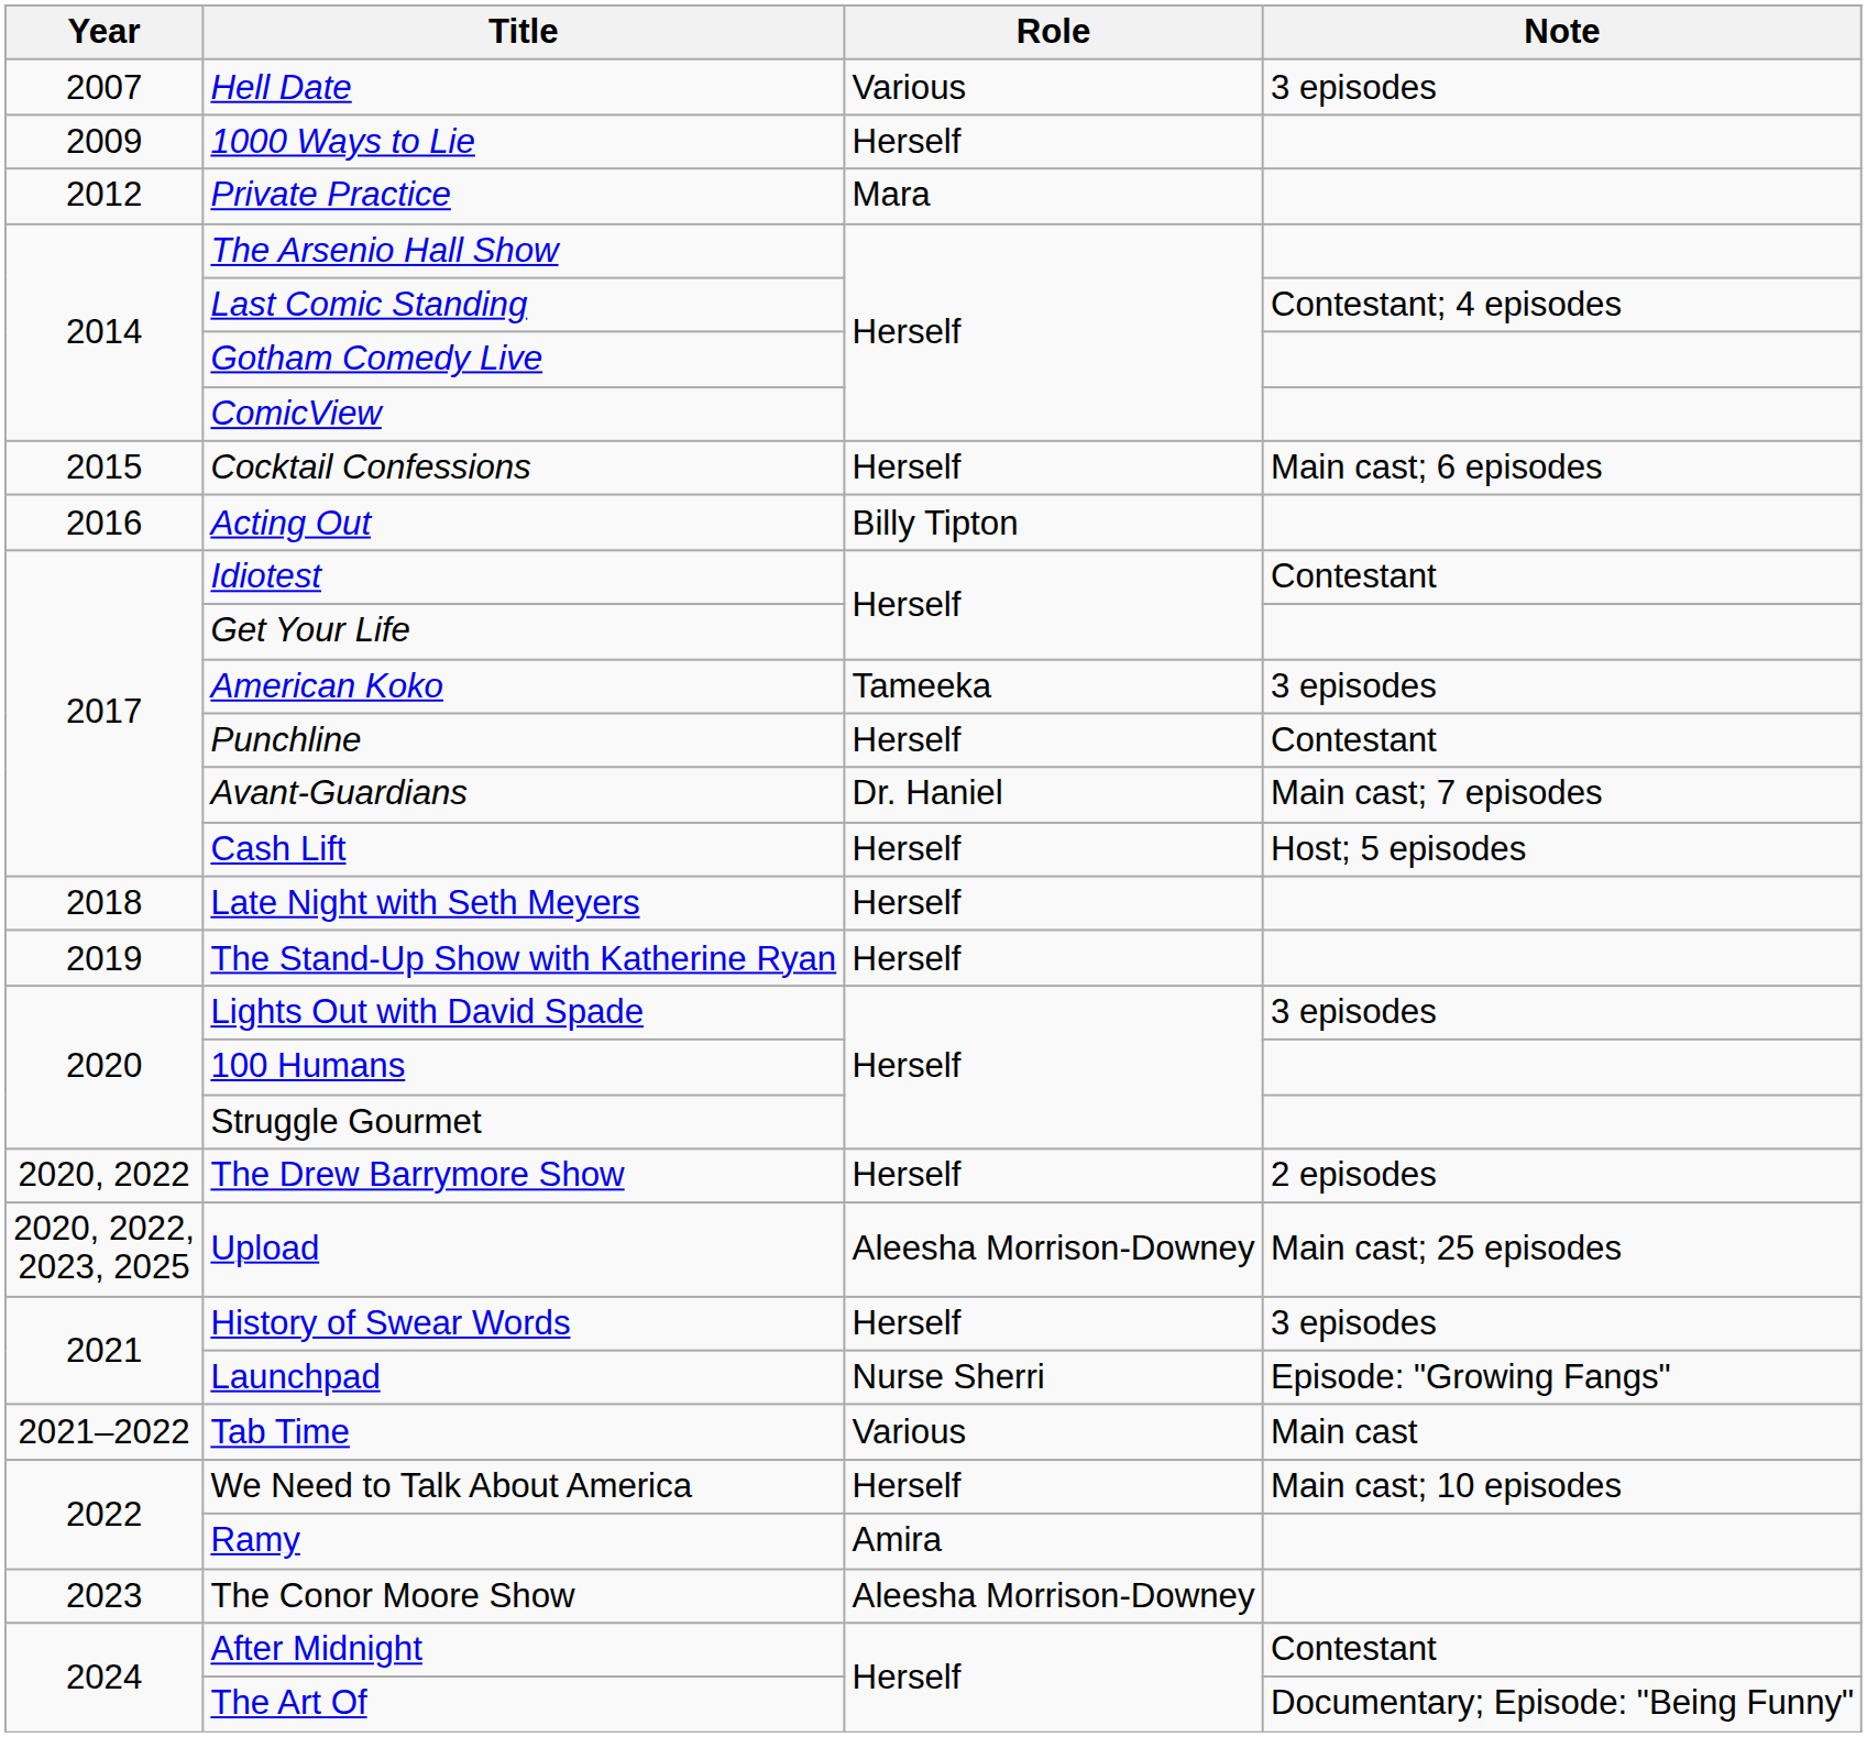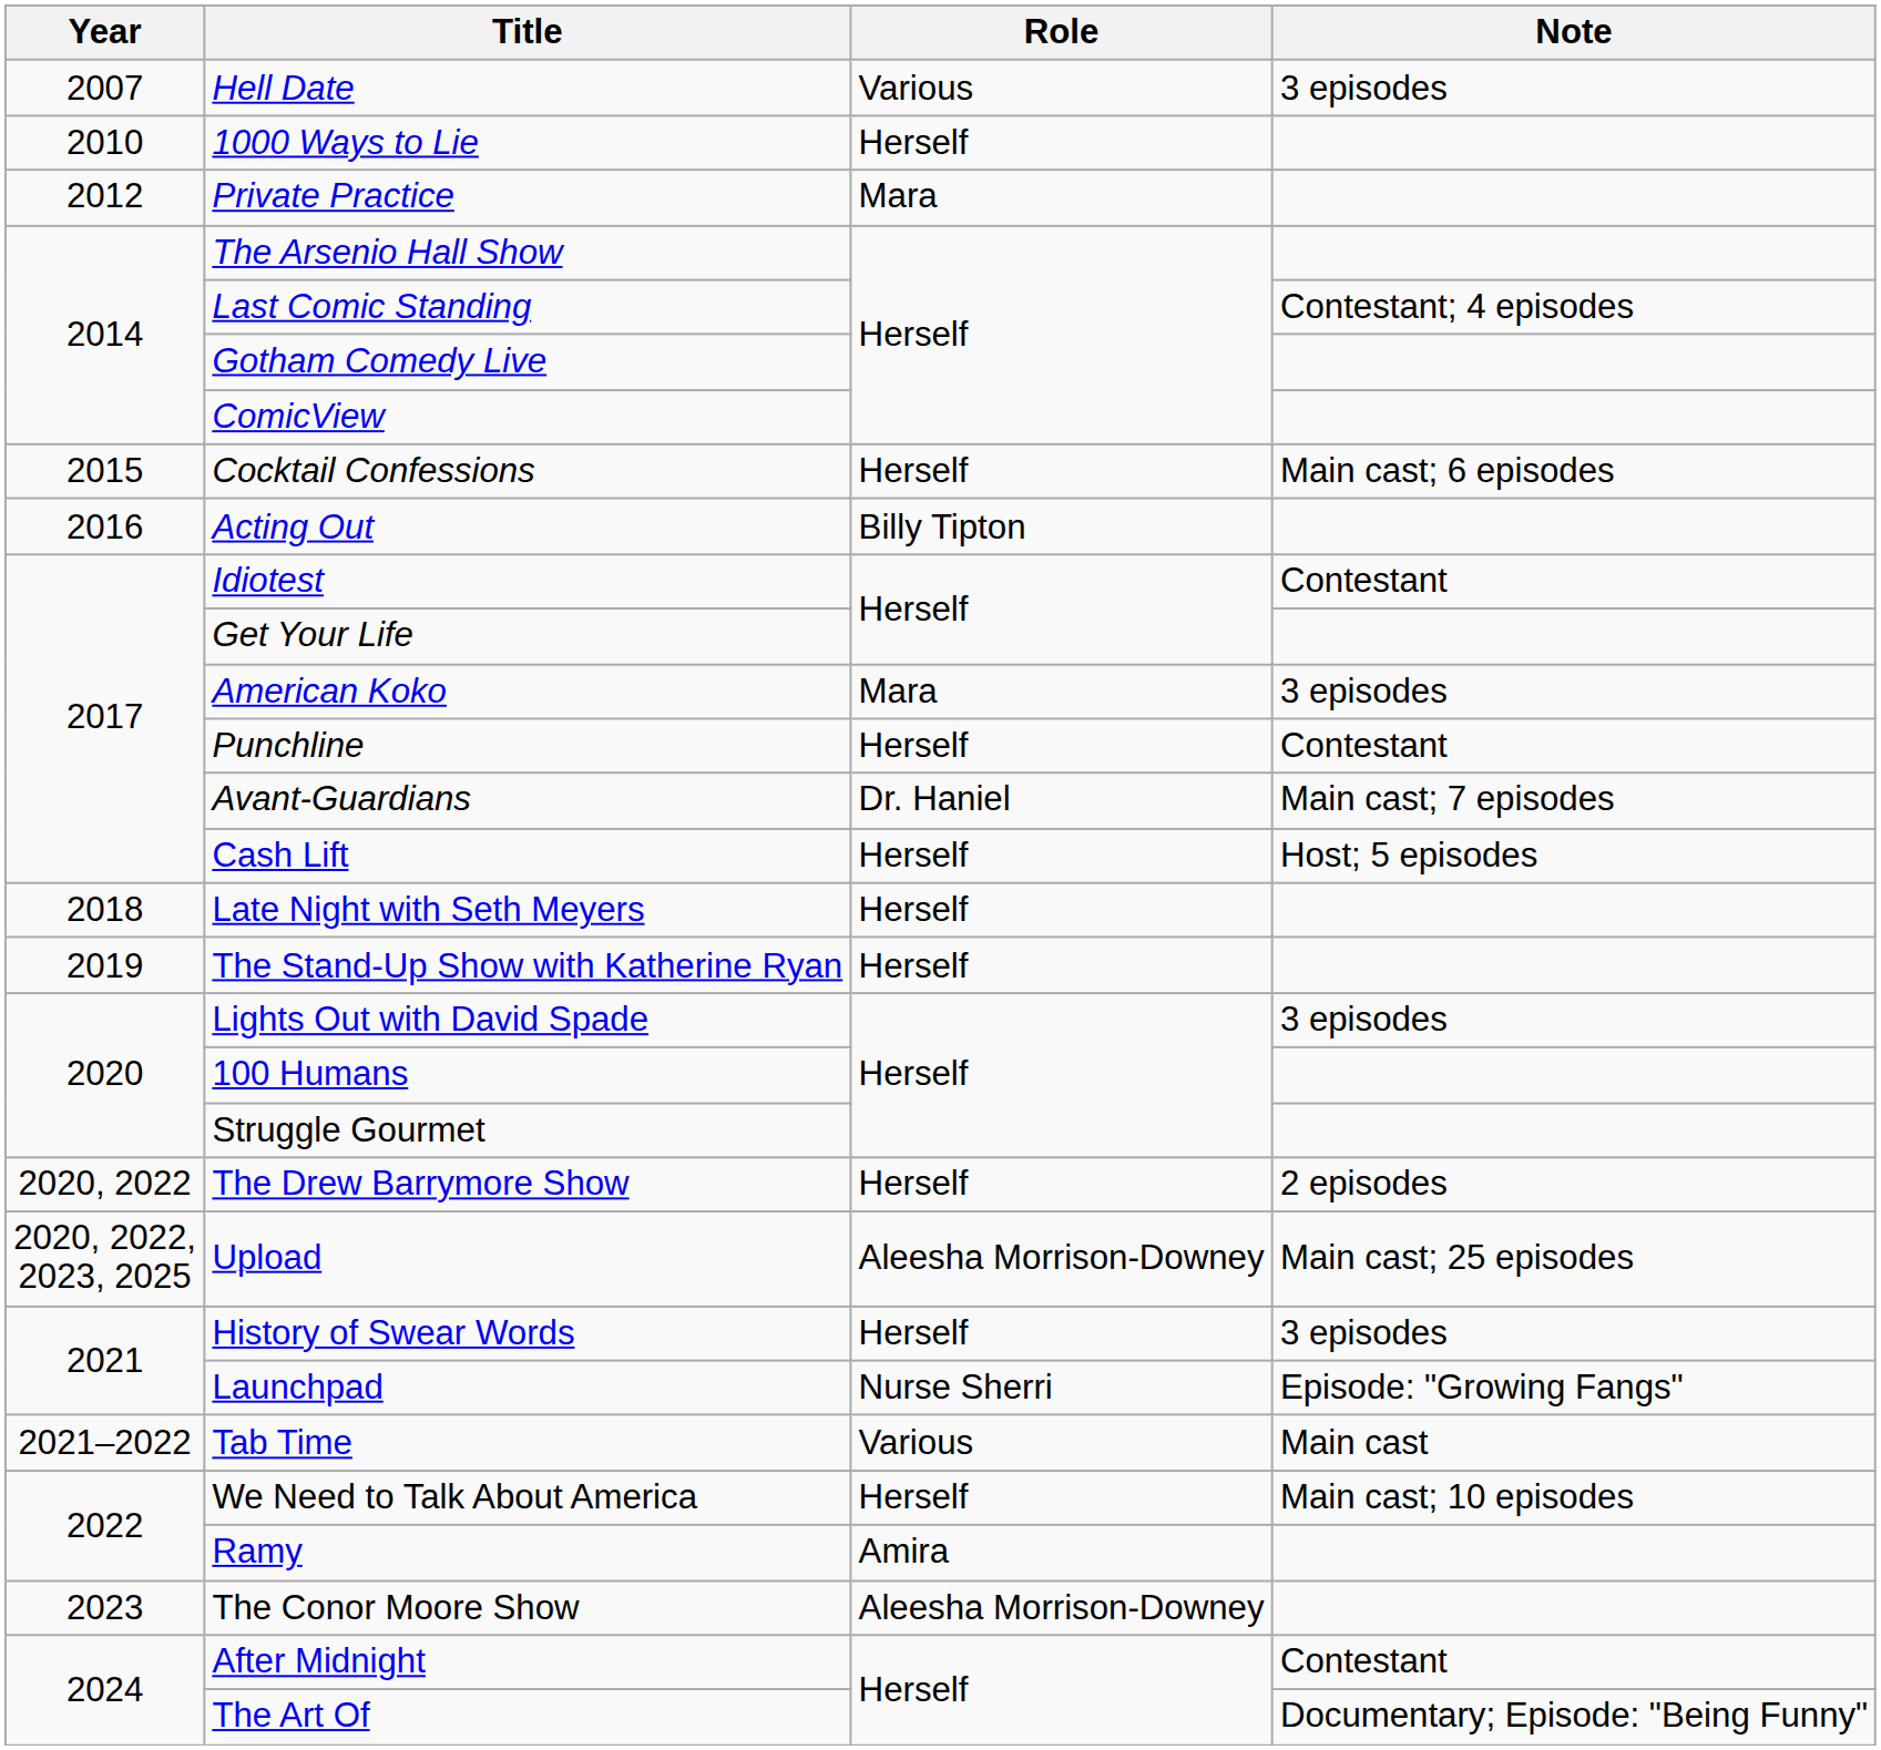 <table class="wikitable sortable">
 <tr>
 <th>Year</th>
 <th>Title</th>
 <th>Role</th>
 <th>Note</th>
 </tr>
 <tr>
 <td align="center">2007</td>
 <td><em><a href='#'>Hell Date</a></em></td>
 <td>Various</td>
 <td>3 episodes</td>
 </tr>
 <tr>
-<td align="center">2009</td>
+<td align="center">2010</td>
 <td><em><a href='#'>1000 Ways to Lie</a></em></td>
 <td>Herself</td>
 <td></td>
 </tr>
 <tr>
 <td align="center">2012</td>
 <td><em><a href='#'>Private Practice</a></em></td>
 <td>Mara</td>
 <td></td>
 </tr>
 <tr>
 <td rowspan="4" align="center">2014</td>
 <td><em><a href='#'>The Arsenio Hall Show</a></em></td>
 <td rowspan="4">Herself</td>
 <td></td>
 </tr>
 <tr>
 <td><em><a href='#'>Last Comic Standing</a></em></td>
 <td>Contestant; 4 episodes</td>
 </tr>
 <tr>
 <td><em><a href='#'>Gotham Comedy Live</a></em></td>
 <td></td>
 </tr>
 <tr>
 <td><em><a href='#'>ComicView</a></em></td>
 <td></td>
 </tr>
 <tr>
 <td align="center">2015</td>
 <td><em>Cocktail Confessions</em></td>
 <td>Herself</td>
 <td>Main cast; 6 episodes</td>
 </tr>
 <tr>
 <td align="center">2016</td>
 <td><em><a href='#'>Acting Out</a></em></td>
 <td>Billy Tipton</td>
 <td></td>
 </tr>
 <tr>
 <td rowspan="6" align="center">2017</td>
 <td><em><a href='#'>Idiotest</a></em></td>
 <td rowspan="2">Herself</td>
 <td>Contestant</td>
 </tr>
 <tr>
 <td><em>Get Your Life</em></td>
 <td></td>
 </tr>
 <tr>
 <td><em><a href='#'>American Koko</a></em></td>
-<td>Tameeka</td>
+<td>Mara</td>
 <td>3 episodes</td>
 </tr>
 <tr>
 <td><em>Punchline</em></td>
 <td>Herself</td>
 <td>Contestant</td>
 </tr>
 <tr>
 <td><em>Avant-Guardians</td>
 <td>Dr. Haniel</td>
 <td>Main cast; 7 episodes</td>
 </tr>
 <tr>
 <td></em><a href='#'>Cash Lift</a><em></td>
 <td>Herself</td>
 <td>Host; 5 episodes</td>
 </tr>
 <tr>
 <td align="center">2018</td>
 <td></em><a href='#'>Late Night with Seth Meyers</a><em></td>
 <td>Herself</td>
 <td></td>
 </tr>
 <tr>
 <td align="center">2019</td>
 <td></em><a href='#'>The Stand-Up Show with Katherine Ryan</a><em></td>
 <td>Herself</td>
 <td></td>
 </tr>
 <tr>
 <td rowspan="3" align="center">2020</td>
 <td></em><a href='#'>Lights Out with David Spade</a><em></td>
 <td rowspan="3">Herself</td>
 <td>3 episodes</td>
 </tr>
 <tr>
 <td></em><a href='#'>100 Humans</a><em></td>
 <td></td>
 </tr>
 <tr>
 <td></em>Struggle Gourmet<em></td>
 <td></td>
 </tr>
 <tr>
 <td align="center">2020, 2022</td>
 <td></em><a href='#'>The Drew Barrymore Show</a><em></td>
 <td>Herself</td>
 <td>2 episodes</td>
 </tr>
 <tr>
 <td align="center">2020, 2022,<br>2023, 2025</td>
 <td></em><a href='#'>Upload</a><em></td>
 <td>Aleesha Morrison-Downey</td>
 <td>Main cast; 25 episodes</td>
 </tr>
 <tr>
 <td rowspan="2" align="center">2021</td>
 <td></em><a href='#'>History of Swear Words</a><em></td>
 <td>Herself</td>
 <td>3 episodes</td>
 </tr>
 <tr>
 <td></em><a href='#'>Launchpad</a><em></td>
 <td>Nurse Sherri</td>
 <td>Episode: "Growing Fangs"</td>
 </tr>
 <tr>
 <td align="center">2021–2022</td>
 <td></em><a href='#'>Tab Time</a><em></td>
 <td>Various</td>
 <td>Main cast</td>
 </tr>
 <tr>
 <td rowspan="2" align="center">2022</td>
 <td></em>We Need to Talk About America<em></td>
 <td>Herself</td>
 <td>Main cast; 10 episodes</td>
 </tr>
 <tr>
 <td></em><a href='#'>Ramy</a><em></td>
 <td>Amira</td>
 <td></td>
 </tr>
 <tr>
 <td align="center">2023</td>
 <td></em>The Conor Moore Show<em></td>
 <td>Aleesha Morrison-Downey</td>
 <td></td>
 </tr>
 <tr>
 <td align="center" rowspan="2">2024</td>
 <td></em><a href='#'>After Midnight</a><em></td>
 <td rowspan="2">Herself</td>
 <td>Contestant</td>
 </tr>
 <tr>
 <td></em><a href='#'>The Art Of</a><em></td>
 <td>Documentary; Episode: "Being Funny"</td>
 </tr>
 </table>
